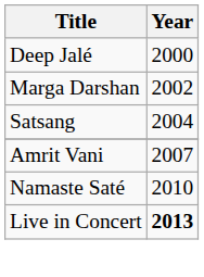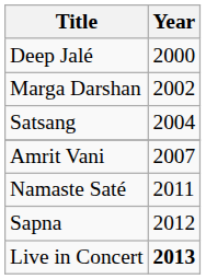 <table class="wikitable">
 <tr>
 <th>Title</th>
 <th>Year</th>
 </tr>
 <tr>
 <td>Deep Jalé</td>
 <td>2000</td>
 </tr>
 <tr>
 <td>Marga Darshan</td>
 <td>2002</td>
 </tr>
 <tr>
 <td>Satsang</td>
 <td>2004</td>
 </tr>
 <tr>
 </tr>
 <tr>
 <td>Amrit Vani</td>
 <td>2007</td>
 </tr>
 <tr>
 <td>Namaste Saté</td>
-<td>2010</td>
+<td>2011</td>
+</tr>
+<tr>
+<td>Sapna</td>
+<td>2012</td>
 </tr>
 <tr>
 <td>Live in Concert</td>
 <td><strong>2013</strong></td>
 </tr>
 </table>
